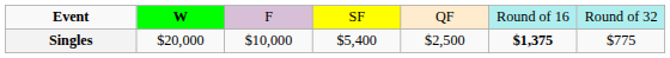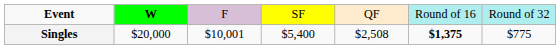 <table class=wikitable style=font-size:95%;text-align:center>
 <tr>
 <td style="width:130px"><strong>Event</strong></td>
 <td style="width:85px; background:lime"><strong>W</strong></td>
 <td style="width:85px; background:thistle">F</td>
 <td style="width:85px; background:#ffff00">SF</td>
 <td style="width:85px; background:#ffebcd">QF</td>
 <td style="width:85px; background:#afeeee">Round of 16</td>
 <td style="width:85px; background:#afeeee">Round of 32</td>
 </tr>
 <tr>
 <th style=background:#f3f3f3>Singles </th>
 <td>$20,000</td>
-<td>$10,000</td>
+<td>$10,001</td>
 <td>$5,400</td>
-<td>$2,500</td>
+<td>$2,508</td>
 <td><strong>$1,375</strong></td>
 <td>$775</td>
 </tr>
 </table>
